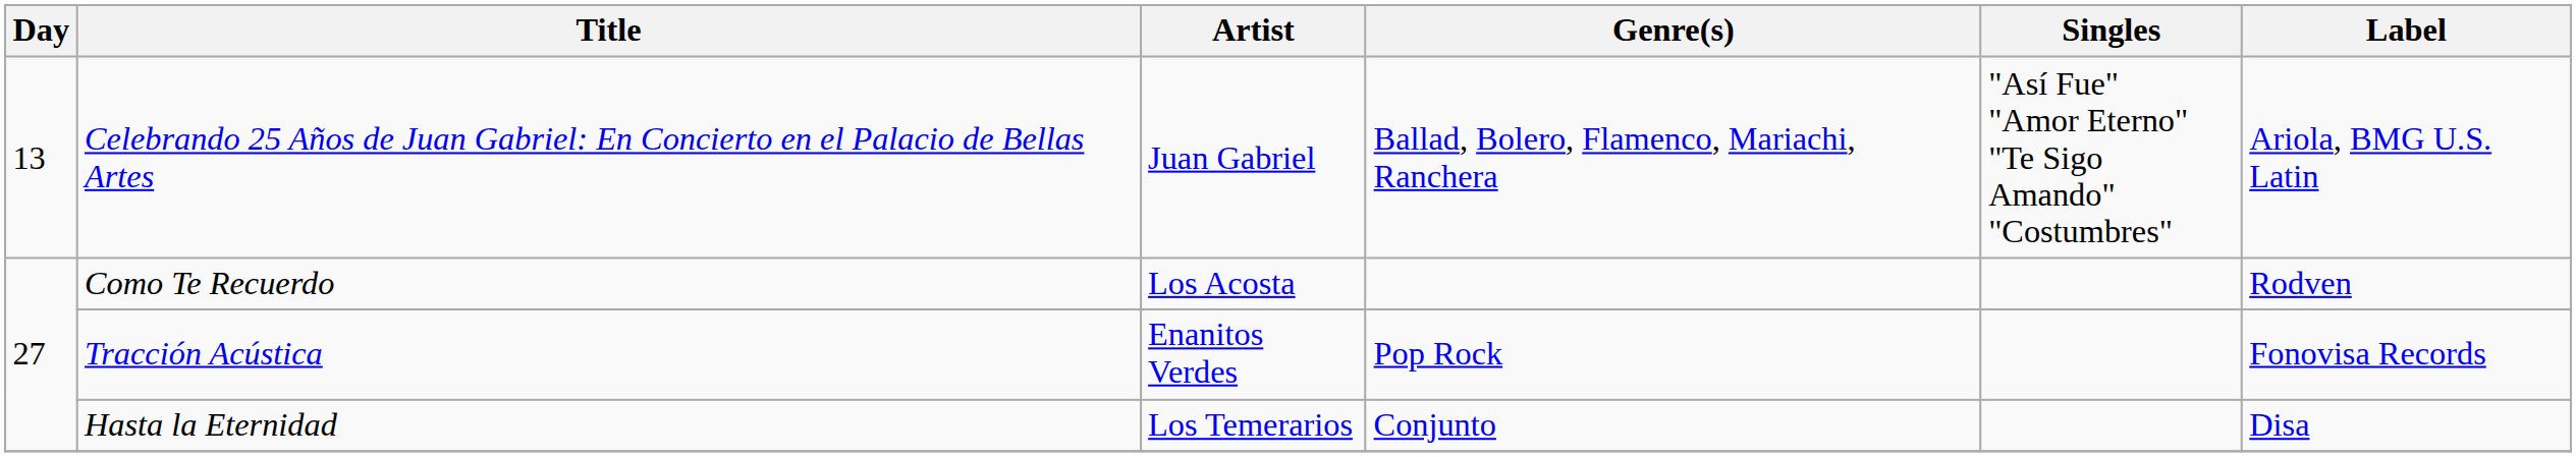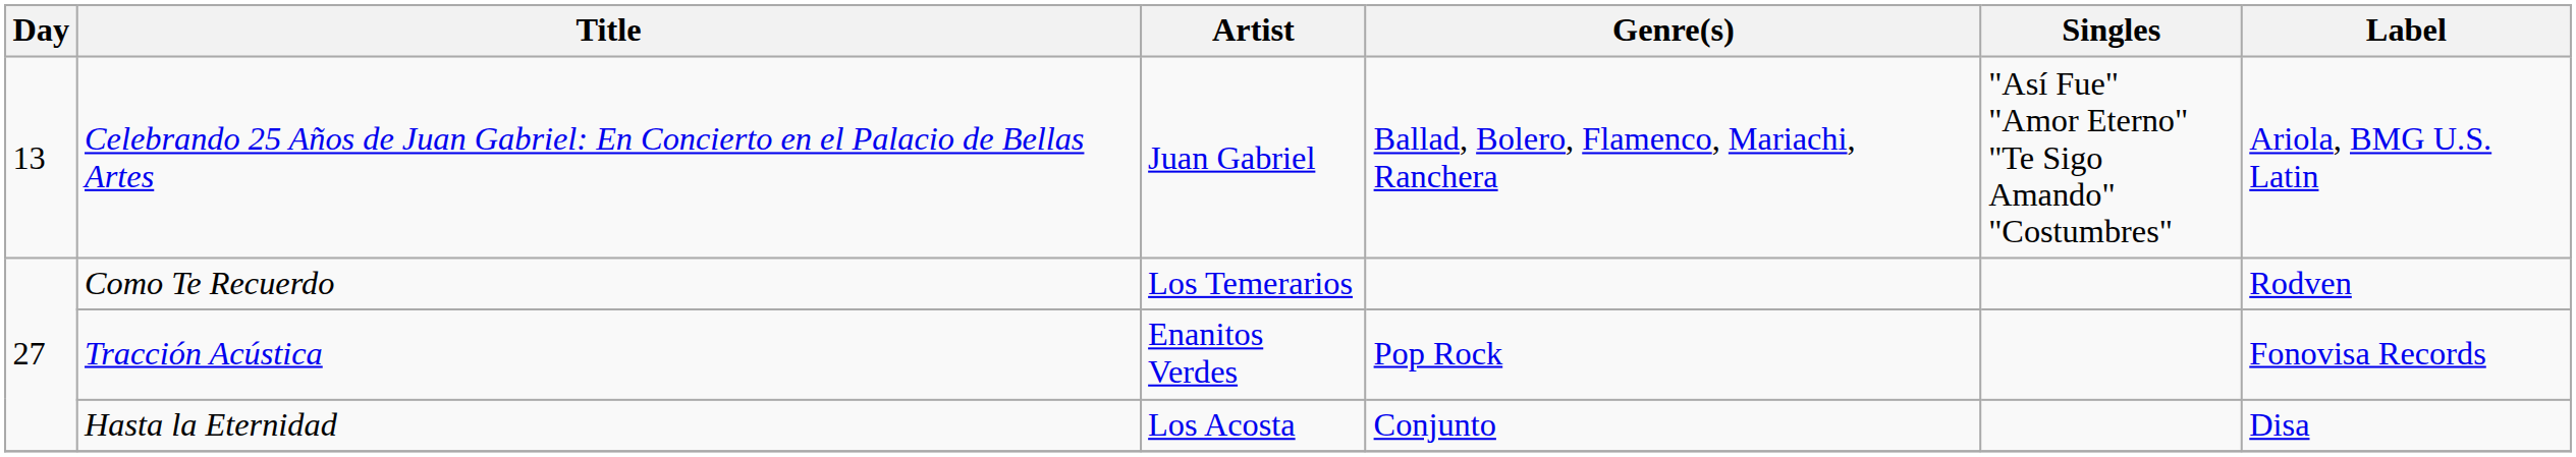 <table class="wikitable sortable" style="text-align: left;">
 <tr>
 <th>Day</th>
 <th>Title</th>
 <th>Artist</th>
 <th>Genre(s)</th>
 <th>Singles</th>
 <th>Label</th>
 </tr>
 <tr>
 <td>13</td>
 <td><em><a href='#'>Celebrando 25 Años de Juan Gabriel: En Concierto en el Palacio de Bellas Artes</a></em></td>
 <td><a href='#'>Juan Gabriel</a></td>
 <td><a href='#'>Ballad</a>, <a href='#'>Bolero</a>, <a href='#'>Flamenco</a>, <a href='#'>Mariachi</a>, <a href='#'>Ranchera</a></td>
 <td>"Así Fue"<br>"Amor Eterno"<br>"Te Sigo Amando"<br>"Costumbres"</td>
 <td><a href='#'>Ariola</a>, <a href='#'>BMG U.S. Latin</a></td>
 </tr>
 <tr>
 <td rowspan="3">27</td>
 <td><em>Como Te Recuerdo</em></td>
-<td><a href='#'>Los Acosta</a></td>
+<td><a href='#'>Los Temerarios</a></td>
 <td></td>
 <td></td>
 <td><a href='#'>Rodven</a></td>
 </tr>
 <tr>
 <td><em><a href='#'>Tracción Acústica</a></em></td>
 <td><a href='#'>Enanitos Verdes</a></td>
 <td><a href='#'>Pop Rock</a></td>
 <td></td>
 <td><a href='#'>Fonovisa Records</a></td>
 </tr>
 <tr>
 <td><em>Hasta la Eternidad</em></td>
-<td><a href='#'>Los Temerarios</a></td>
+<td><a href='#'>Los Acosta</a></td>
 <td><a href='#'>Conjunto</a></td>
 <td></td>
 <td><a href='#'>Disa</a></td>
 </tr>
 <tr>
 </tr>
 </table>
